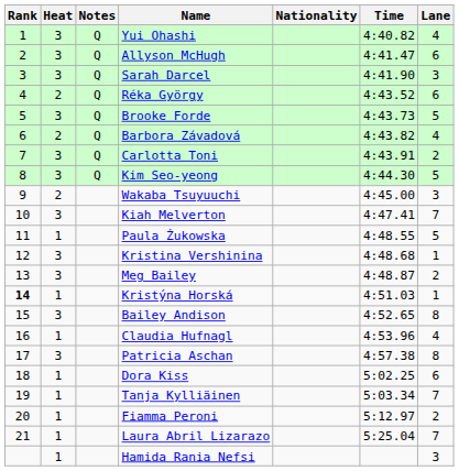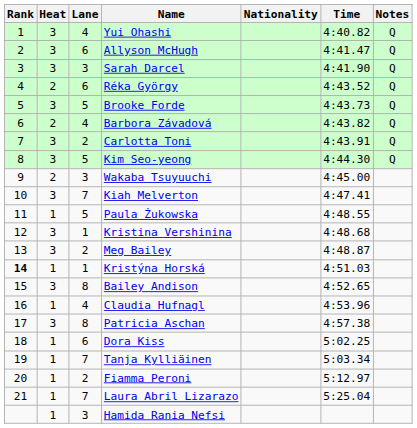 <table class="wikitable sortable" style="text-align:center">
 <tr>
 <th>Rank</th>
 <th>Heat</th>
-<th>Notes</th>
+<th>Lane</th>
 <th>Name</th>
 <th>Nationality</th>
 <th>Time</th>
-<th>Lane</th>
+<th>Notes</th>
 </tr>
 <tr bgcolor=ccffcc>
 <td>1</td>
 <td>3</td>
-<td>Q</td>
+<td>4</td>
 <td align="left"><a href='#'>Yui Ohashi</a></td>
 <td align="left"></td>
 <td>4:40.82</td>
-<td>4</td>
+<td>Q</td>
 </tr>
 <tr bgcolor=ccffcc>
 <td>2</td>
 <td>3</td>
-<td>Q</td>
+<td>6</td>
 <td align="left"><a href='#'>Allyson McHugh</a></td>
 <td align="left"></td>
 <td>4:41.47</td>
-<td>6</td>
+<td>Q</td>
 </tr>
 <tr bgcolor=ccffcc>
 <td>3</td>
 <td>3</td>
-<td>Q</td>
+<td>3</td>
 <td align="left"><a href='#'>Sarah Darcel</a></td>
 <td align="left"></td>
 <td>4:41.90</td>
-<td>3</td>
+<td>Q</td>
 </tr>
 <tr bgcolor=ccffcc>
 <td>4</td>
 <td>2</td>
-<td>Q</td>
+<td>6</td>
 <td align="left"><a href='#'>Réka György</a></td>
 <td align="left"></td>
 <td>4:43.52</td>
-<td>6</td>
+<td>Q</td>
 </tr>
 <tr bgcolor=ccffcc>
 <td>5</td>
 <td>3</td>
-<td>Q</td>
+<td>5</td>
 <td align="left"><a href='#'>Brooke Forde</a></td>
 <td align="left"></td>
 <td>4:43.73</td>
-<td>5</td>
+<td>Q</td>
 </tr>
 <tr bgcolor=ccffcc>
 <td>6</td>
 <td>2</td>
-<td>Q</td>
+<td>4</td>
 <td align="left"><a href='#'>Barbora Závadová</a></td>
 <td align="left"></td>
 <td>4:43.82</td>
-<td>4</td>
+<td>Q</td>
 </tr>
 <tr bgcolor=ccffcc>
 <td>7</td>
 <td>3</td>
-<td>Q</td>
+<td>2</td>
 <td align="left"><a href='#'>Carlotta Toni</a></td>
 <td align="left"></td>
 <td>4:43.91</td>
-<td>2</td>
+<td>Q</td>
 </tr>
 <tr bgcolor=ccffcc>
 <td>8</td>
 <td>3</td>
-<td>Q</td>
+<td>5</td>
 <td align="left"><a href='#'>Kim Seo-yeong</a></td>
 <td align="left"></td>
 <td>4:44.30</td>
-<td>5</td>
+<td>Q</td>
 </tr>
 <tr>
 <td>9</td>
 <td>2</td>
-<td></td>
+<td>3</td>
 <td align="left"><a href='#'>Wakaba Tsuyuuchi</a></td>
 <td align="left"></td>
 <td>4:45.00</td>
-<td>3</td>
+<td></td>
 </tr>
 <tr>
 <td>10</td>
 <td>3</td>
-<td></td>
+<td>7</td>
 <td align="left"><a href='#'>Kiah Melverton</a></td>
 <td align="left"></td>
 <td>4:47.41</td>
-<td>7</td>
+<td></td>
 </tr>
 <tr>
 <td>11</td>
 <td>1</td>
-<td></td>
+<td>5</td>
 <td align="left"><a href='#'>Paula Żukowska</a></td>
 <td align="left"></td>
 <td>4:48.55</td>
-<td>5</td>
+<td></td>
 </tr>
 <tr>
 <td>12</td>
 <td>3</td>
-<td></td>
+<td>1</td>
 <td align="left"><a href='#'>Kristina Vershinina</a></td>
 <td align="left"></td>
 <td>4:48.68</td>
-<td>1</td>
+<td></td>
 </tr>
 <tr>
 <td>13</td>
 <td>3</td>
-<td></td>
+<td>2</td>
 <td align="left"><a href='#'>Meg Bailey</a></td>
 <td align="left"></td>
 <td>4:48.87</td>
-<td>2</td>
+<td></td>
 </tr>
 <tr>
 <td><strong>14</strong></td>
 <td>1</td>
-<td></td>
+<td>1</td>
 <td align="left"><a href='#'>Kristýna Horská</a></td>
 <td align="left"></td>
 <td>4:51.03</td>
-<td>1</td>
+<td></td>
 </tr>
 <tr>
 <td>15</td>
 <td>3</td>
-<td></td>
+<td>8</td>
 <td align="left"><a href='#'>Bailey Andison</a></td>
 <td align="left"></td>
 <td>4:52.65</td>
-<td>8</td>
+<td></td>
 </tr>
 <tr>
 <td>16</td>
 <td>1</td>
-<td></td>
+<td>4</td>
 <td align="left"><a href='#'>Claudia Hufnagl</a></td>
 <td align="left"></td>
 <td>4:53.96</td>
-<td>4</td>
+<td></td>
 </tr>
 <tr>
 <td>17</td>
 <td>3</td>
-<td></td>
+<td>8</td>
 <td align="left"><a href='#'>Patricia Aschan</a></td>
 <td align="left"></td>
 <td>4:57.38</td>
-<td>8</td>
+<td></td>
 </tr>
 <tr>
 <td>18</td>
 <td>1</td>
-<td></td>
+<td>6</td>
 <td align="left"><a href='#'>Dora Kiss</a></td>
 <td align="left"></td>
 <td>5:02.25</td>
-<td>6</td>
+<td></td>
 </tr>
 <tr>
 <td>19</td>
 <td>1</td>
-<td></td>
+<td>7</td>
 <td align="left"><a href='#'>Tanja Kylliäinen</a></td>
 <td align="left"></td>
 <td>5:03.34</td>
-<td>7</td>
+<td></td>
 </tr>
 <tr>
 <td>20</td>
 <td>1</td>
-<td></td>
+<td>2</td>
 <td align="left"><a href='#'>Fiamma Peroni</a></td>
 <td align="left"></td>
 <td>5:12.97</td>
-<td>2</td>
+<td></td>
 </tr>
 <tr>
 <td>21</td>
 <td>1</td>
-<td></td>
+<td>7</td>
 <td align="left"><a href='#'>Laura Abril Lizarazo</a></td>
 <td align="left"></td>
 <td>5:25.04</td>
-<td>7</td>
+<td></td>
 </tr>
 <tr>
 <td></td>
 <td>1</td>
-<td></td>
+<td>3</td>
 <td align="left"><a href='#'>Hamida Rania Nefsi</a></td>
 <td align="left"></td>
 <td></td>
-<td>3</td>
+<td></td>
 </tr>
 </table>
